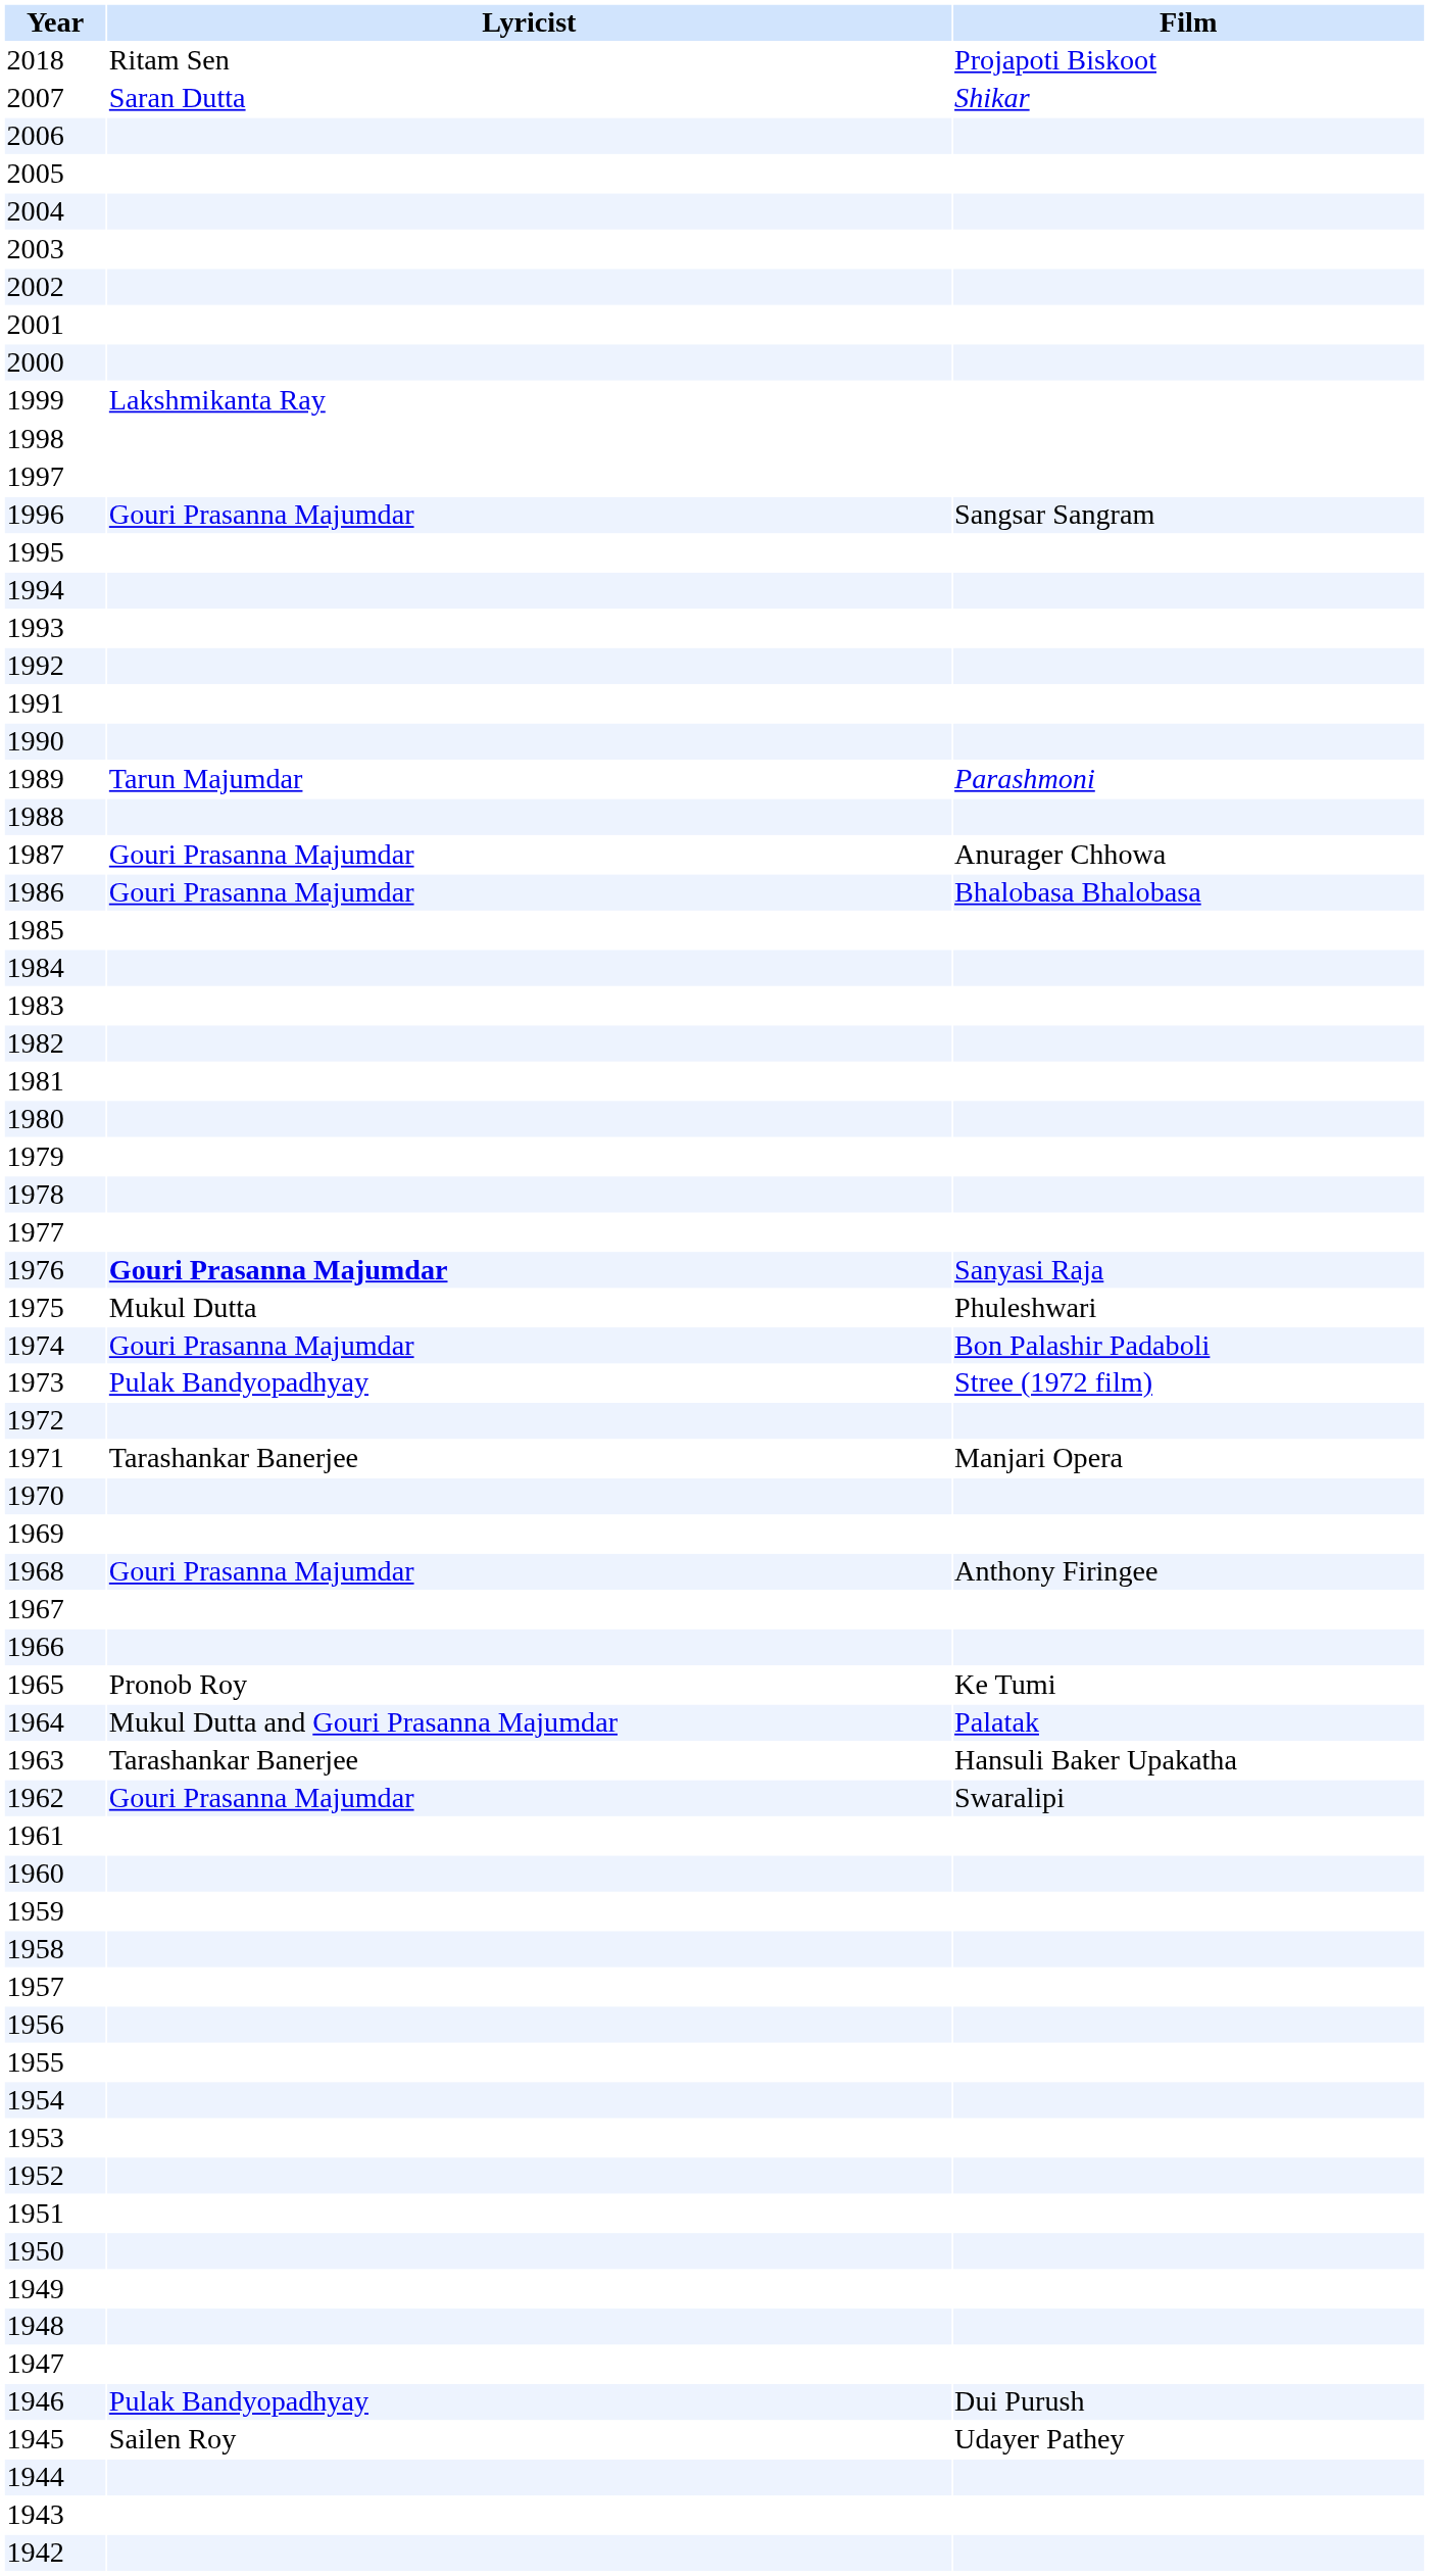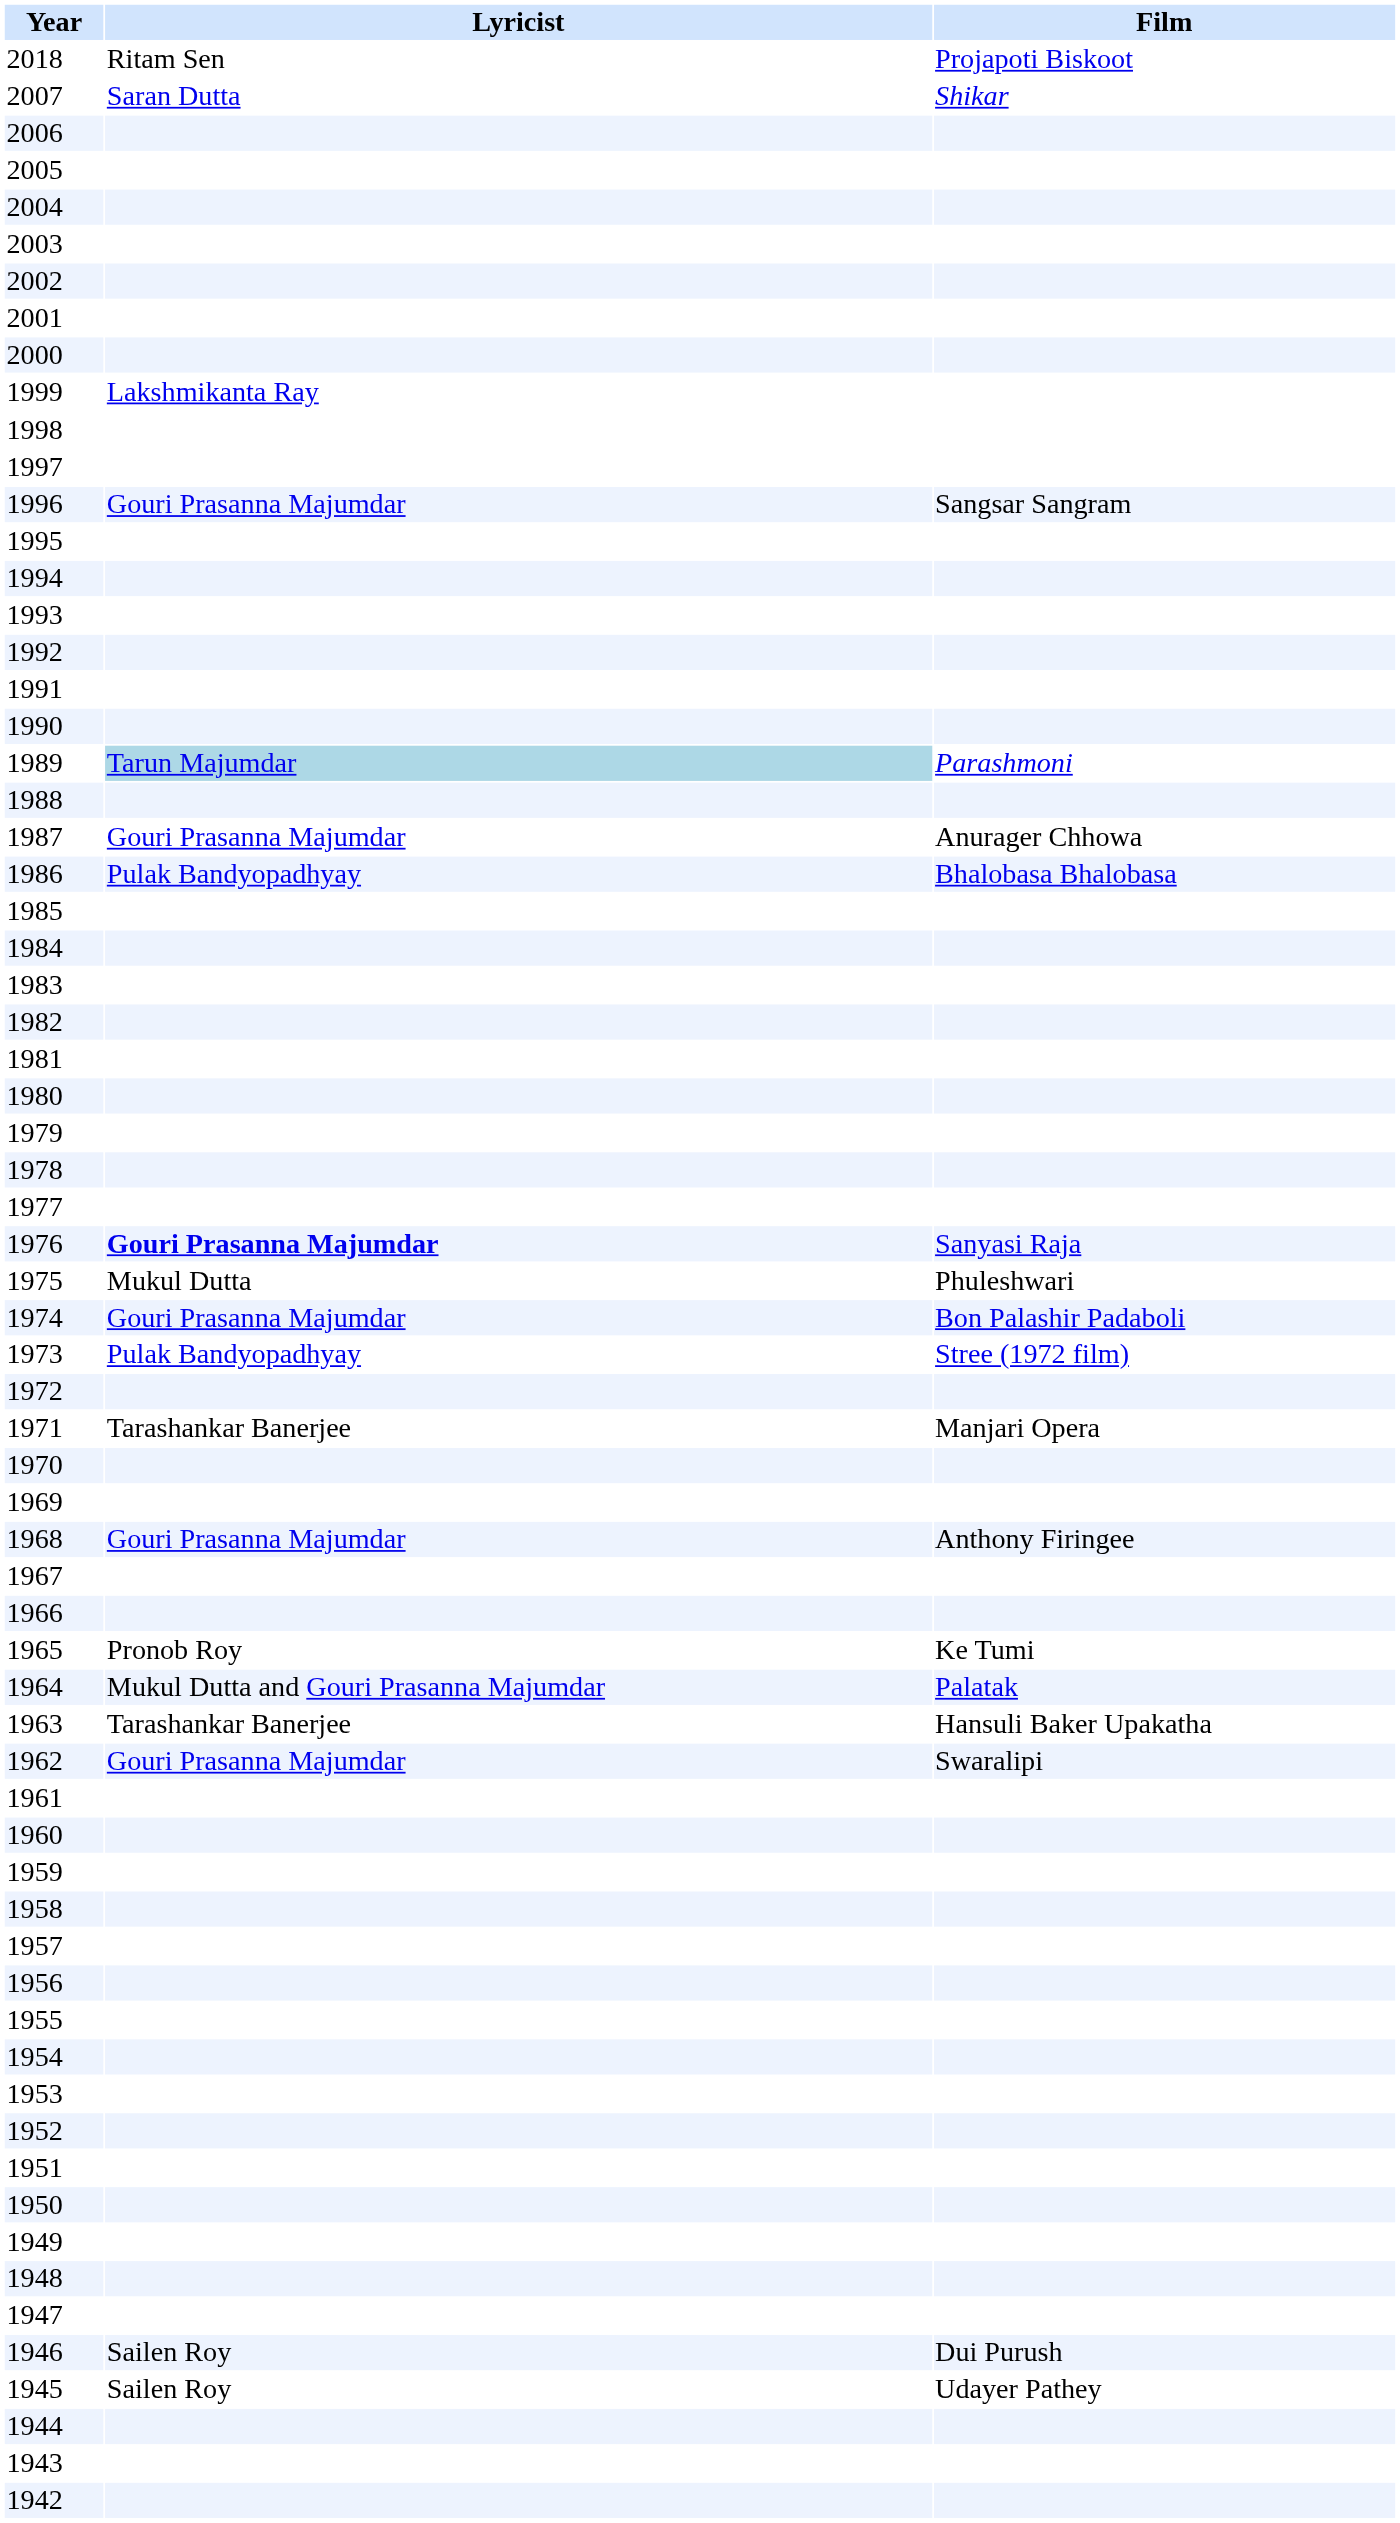 <table cellspacing="1" cellpadding="1" border="0" width="50%">
 <tr bgcolor="#d1e4fd">
 <th>Year</th>
 <th>Lyricist</th>
 <th>Film</th>
 </tr>
 <tr>
 <td>2018</td>
 <td>Ritam Sen</td>
 <td><a href='#'>Projapoti Biskoot</a></td>
 </tr>
 <tr>
 <td>2007</td>
 <td><a href='#'>Saran Dutta</a></td>
 <td><em><a href='#'>Shikar</a></em></td>
 </tr>
 <tr bgcolor=#edf3fe>
 <td>2006</td>
 <td></td>
 <td></td>
 </tr>
 <tr>
 <td>2005</td>
 <td></td>
 <td></td>
 </tr>
 <tr bgcolor=#edf3fe>
 <td>2004</td>
 <td></td>
 <td></td>
 </tr>
 <tr>
 <td>2003</td>
 <td></td>
 <td></td>
 </tr>
 <tr bgcolor=#edf3fe>
 <td>2002</td>
 <td></td>
 <td></td>
 </tr>
 <tr>
 <td>2001</td>
 <td></td>
 <td></td>
 </tr>
 <tr bgcolor=#edf3fe>
 <td>2000</td>
 <td></td>
 <td></td>
 </tr>
 <tr>
 <td>1999</td>
 <td><a href='#'>Lakshmikanta Ray</a></td>
 <td></td>
 </tr>
 <tr bgcolor=#edf3fe>
 </tr>
 <tr>
 <td>1998</td>
 <td></td>
 <td></td>
 </tr>
 <tr>
 <td>1997</td>
 <td></td>
 <td></td>
 </tr>
 <tr bgcolor=#edf3fe>
 <td>1996</td>
 <td><a href='#'>Gouri Prasanna Majumdar</a></td>
 <td>Sangsar Sangram</td>
 </tr>
 <tr>
 <td>1995</td>
 <td></td>
 <td></td>
 </tr>
 <tr bgcolor=#edf3fe>
 <td>1994</td>
 <td></td>
 <td></td>
 </tr>
 <tr>
 <td>1993</td>
 <td></td>
 <td></td>
 </tr>
 <tr bgcolor=#edf3fe>
 <td>1992</td>
 <td></td>
 <td></td>
 </tr>
 <tr>
 <td>1991</td>
 <td></td>
 <td></td>
 </tr>
 <tr bgcolor=#edf3fe>
 <td>1990</td>
 <td></td>
 <td></td>
 </tr>
 <tr>
 <td>1989</td>
-<td><a href='#'>Tarun Majumdar</a></td>
+<td style="background: lightblue;"><a href='#'>Tarun Majumdar</a></td>
 <td><em><a href='#'>Parashmoni</a></em></td>
 </tr>
 <tr bgcolor=#edf3fe>
 <td>1988</td>
 <td></td>
 <td></td>
 </tr>
 <tr>
 <td>1987</td>
 <td><a href='#'>Gouri Prasanna Majumdar</a></td>
 <td>Anurager Chhowa</td>
 </tr>
 <tr bgcolor=#edf3fe>
 <td>1986</td>
-<td><a href='#'>Gouri Prasanna Majumdar</a></td>
+<td><a href='#'>Pulak Bandyopadhyay</a></td>
 <td><a href='#'>Bhalobasa Bhalobasa</a></td>
 </tr>
 <tr>
 <td>1985</td>
 <td></td>
 <td></td>
 </tr>
 <tr bgcolor=#edf3fe>
 <td>1984</td>
 <td></td>
 <td></td>
 </tr>
 <tr>
 <td>1983</td>
 <td></td>
 <td></td>
 </tr>
 <tr bgcolor=#edf3fe>
 <td>1982</td>
 <td></td>
 <td></td>
 </tr>
 <tr>
 <td>1981</td>
 <td></td>
 <td></td>
 </tr>
 <tr bgcolor=#edf3fe>
 <td>1980</td>
 <td></td>
 <td></td>
 </tr>
 <tr>
 <td>1979</td>
 <td></td>
 <td></td>
 </tr>
 <tr bgcolor=#edf3fe>
 <td>1978</td>
 <td></td>
 <td></td>
 </tr>
 <tr>
 <td>1977</td>
 <td></td>
 <td></td>
 </tr>
 <tr bgcolor=#edf3fe>
 <td>1976</td>
 <td><strong><a href='#'>Gouri Prasanna Majumdar</a></strong></td>
 <td><a href='#'>Sanyasi Raja</a></td>
 </tr>
 <tr>
 <td>1975</td>
 <td>Mukul Dutta</td>
 <td>Phuleshwari</td>
 </tr>
 <tr bgcolor=#edf3fe>
 <td>1974</td>
 <td><a href='#'>Gouri Prasanna Majumdar</a></td>
 <td><a href='#'>Bon Palashir Padaboli</a></td>
 </tr>
 <tr>
 <td>1973</td>
 <td><a href='#'>Pulak Bandyopadhyay</a></td>
 <td><a href='#'>Stree (1972 film)</a></td>
 </tr>
 <tr bgcolor=#edf3fe>
 <td>1972</td>
 <td></td>
 <td></td>
 </tr>
 <tr>
 <td>1971</td>
 <td>Tarashankar Banerjee</td>
 <td>Manjari Opera</td>
 </tr>
 <tr bgcolor=#edf3fe>
 <td>1970</td>
 <td></td>
 <td></td>
 </tr>
 <tr>
 <td>1969</td>
 <td></td>
 <td></td>
 </tr>
 <tr bgcolor=#edf3fe>
 <td>1968</td>
 <td><a href='#'>Gouri Prasanna Majumdar</a></td>
 <td>Anthony Firingee</td>
 </tr>
 <tr>
 <td>1967</td>
 <td></td>
 <td></td>
 </tr>
 <tr bgcolor=#edf3fe>
 <td>1966</td>
 <td></td>
 <td></td>
 </tr>
 <tr>
 <td>1965</td>
 <td>Pronob Roy</td>
 <td>Ke Tumi</td>
 </tr>
 <tr bgcolor=#edf3fe>
 <td>1964</td>
 <td>Mukul Dutta and <a href='#'>Gouri Prasanna Majumdar</a></td>
 <td><a href='#'>Palatak</a></td>
 </tr>
 <tr>
 <td>1963</td>
 <td>Tarashankar Banerjee</td>
 <td>Hansuli Baker Upakatha</td>
 </tr>
 <tr bgcolor=#edf3fe>
 <td>1962</td>
 <td><a href='#'>Gouri Prasanna Majumdar</a></td>
 <td>Swaralipi</td>
 </tr>
 <tr>
 <td>1961</td>
 <td></td>
 <td></td>
 </tr>
 <tr bgcolor=#edf3fe>
 <td>1960</td>
 <td></td>
 <td></td>
 </tr>
 <tr>
 <td>1959</td>
 <td></td>
 <td></td>
 </tr>
 <tr bgcolor=#edf3fe>
 <td>1958</td>
 <td></td>
 <td></td>
 </tr>
 <tr>
 <td>1957</td>
 <td></td>
 <td></td>
 </tr>
 <tr bgcolor=#edf3fe>
 <td>1956</td>
 <td></td>
 <td></td>
 </tr>
 <tr>
 <td>1955</td>
 <td></td>
 <td></td>
 </tr>
 <tr bgcolor=#edf3fe>
 <td>1954</td>
 <td></td>
 <td></td>
 </tr>
 <tr>
 <td>1953</td>
 <td></td>
 <td></td>
 </tr>
 <tr bgcolor=#edf3fe>
 <td>1952</td>
 <td></td>
 <td></td>
 </tr>
 <tr>
 <td>1951</td>
 <td></td>
 <td></td>
 </tr>
 <tr bgcolor=#edf3fe>
 <td>1950</td>
 <td></td>
 <td></td>
 </tr>
 <tr>
 <td>1949</td>
 <td></td>
 <td></td>
 </tr>
 <tr bgcolor=#edf3fe>
 <td>1948</td>
 <td></td>
 <td></td>
 </tr>
 <tr>
 <td>1947</td>
 <td></td>
 <td></td>
 </tr>
 <tr bgcolor=#edf3fe>
 <td>1946</td>
-<td><a href='#'>Pulak Bandyopadhyay</a></td>
+<td>Sailen Roy</td>
 <td>Dui Purush</td>
 </tr>
 <tr>
 <td>1945</td>
 <td>Sailen Roy</td>
 <td>Udayer Pathey</td>
 </tr>
 <tr bgcolor=#edf3fe>
 <td>1944</td>
 <td></td>
 <td></td>
 </tr>
 <tr>
 <td>1943</td>
 <td></td>
 <td></td>
 </tr>
 <tr bgcolor=#edf3fe>
 <td>1942</td>
 <td></td>
 <td></td>
 </tr>
 </table>
